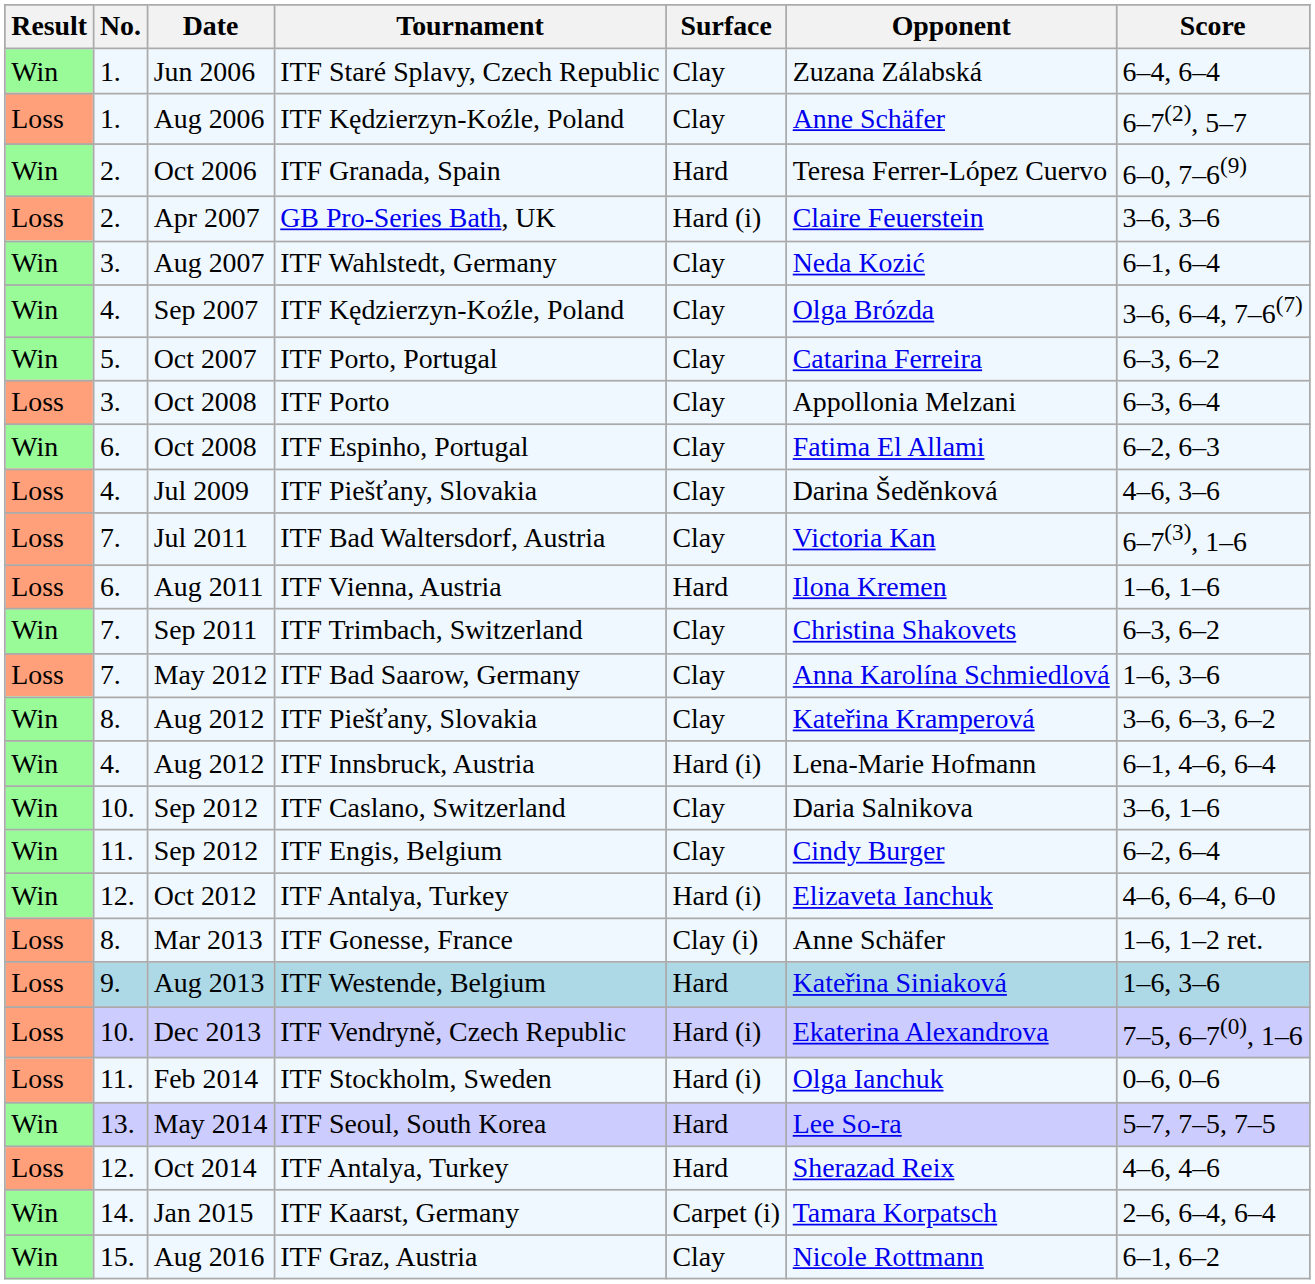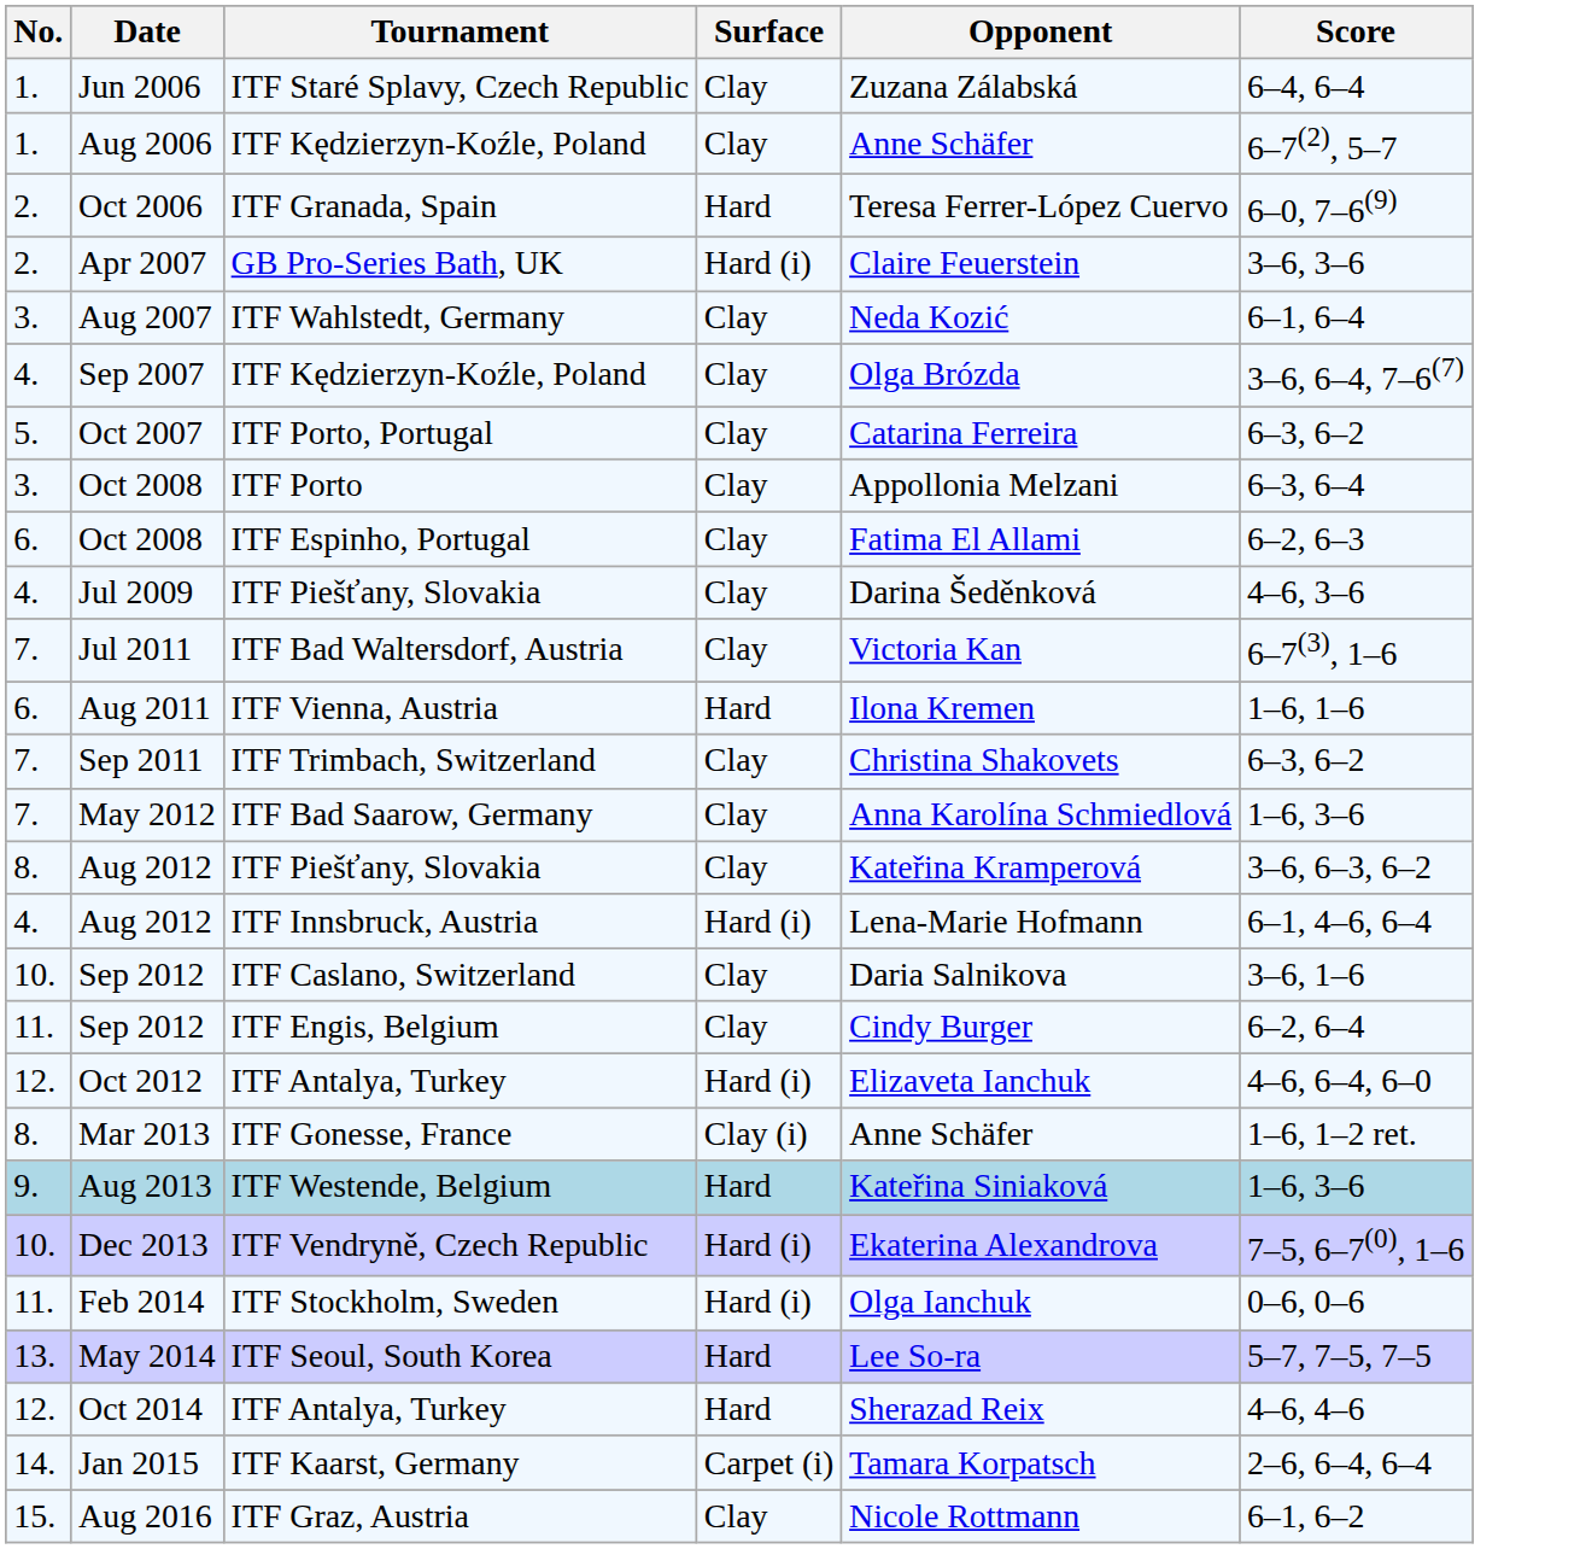 <table class="sortable wikitable">
 <tr>
-<th>Result</th>
 <th class="unsortable">No.</th>
 <th>Date</th>
 <th>Tournament</th>
 <th>Surface</th>
 <th>Opponent</th>
 <th class="unsortable">Score</th>
 </tr>
 <tr style="background:#f0f8ff;">
-<td style="background:#98fb98;">Win</td>
 <td>1.</td>
 <td>Jun 2006</td>
 <td>ITF Staré Splavy, Czech Republic</td>
 <td>Clay</td>
 <td> Zuzana Zálabská</td>
 <td>6–4, 6–4</td>
 </tr>
 <tr style="background:#f0f8ff;">
-<td style="background:#ffa07a;">Loss</td>
 <td>1.</td>
 <td>Aug 2006</td>
 <td>ITF Kędzierzyn-Koźle, Poland</td>
 <td>Clay</td>
 <td> <a href='#'>Anne Schäfer</a></td>
 <td>6–7<sup>(2)</sup>, 5–7</td>
 </tr>
 <tr style="background:#f0f8ff;">
-<td style="background:#98fb98;">Win</td>
 <td>2.</td>
 <td>Oct 2006</td>
 <td>ITF Granada, Spain</td>
 <td>Hard</td>
 <td> Teresa Ferrer-López Cuervo</td>
 <td>6–0, 7–6<sup>(9)</sup></td>
 </tr>
 <tr style="background:#f0f8ff;">
-<td style="background:#ffa07a;">Loss</td>
 <td>2.</td>
 <td>Apr 2007</td>
 <td><a href='#'>GB Pro-Series Bath</a>, UK</td>
 <td>Hard (i)</td>
 <td> <a href='#'>Claire Feuerstein</a></td>
 <td>3–6, 3–6</td>
 </tr>
 <tr style="background:#f0f8ff;">
-<td style="background:#98fb98;">Win</td>
 <td>3.</td>
 <td>Aug 2007</td>
 <td>ITF Wahlstedt, Germany</td>
 <td>Clay</td>
 <td> <a href='#'>Neda Kozić</a></td>
 <td>6–1, 6–4</td>
 </tr>
 <tr style="background:#f0f8ff;">
-<td style="background:#98fb98;">Win</td>
 <td>4.</td>
 <td>Sep 2007</td>
 <td>ITF Kędzierzyn-Koźle, Poland</td>
 <td>Clay</td>
 <td> <a href='#'>Olga Brózda</a></td>
 <td>3–6, 6–4, 7–6<sup>(7)</sup></td>
 </tr>
 <tr style="background:#f0f8ff;">
-<td style="background:#98fb98;">Win</td>
 <td>5.</td>
 <td>Oct 2007</td>
 <td>ITF Porto, Portugal</td>
 <td>Clay</td>
 <td> <a href='#'>Catarina Ferreira</a></td>
 <td>6–3, 6–2</td>
 </tr>
 <tr style="background:#f0f8ff;">
-<td style="background:#ffa07a;">Loss</td>
 <td>3.</td>
 <td>Oct 2008</td>
 <td>ITF Porto</td>
 <td>Clay</td>
 <td> Appollonia Melzani</td>
 <td>6–3, 6–4</td>
 </tr>
 <tr style="background:#f0f8ff;">
-<td style="background:#98fb98;">Win</td>
 <td>6.</td>
 <td>Oct 2008</td>
 <td>ITF Espinho, Portugal</td>
 <td>Clay</td>
 <td> <a href='#'>Fatima El Allami</a></td>
 <td>6–2, 6–3</td>
 </tr>
 <tr style="background:#f0f8ff;">
-<td style="background:#ffa07a;">Loss</td>
 <td>4.</td>
 <td>Jul 2009</td>
 <td>ITF Piešťany, Slovakia</td>
 <td>Clay</td>
 <td> Darina Šeděnková</td>
 <td>4–6, 3–6</td>
 </tr>
 <tr style="background:#f0f8ff;">
-<td style="background:#ffa07a;">Loss</td>
 <td>7.</td>
 <td>Jul 2011</td>
 <td>ITF Bad Waltersdorf, Austria</td>
 <td>Clay</td>
 <td> <a href='#'>Victoria Kan</a></td>
 <td>6–7<sup>(3)</sup>, 1–6</td>
 </tr>
 <tr style="background:#f0f8ff;">
-<td style="background:#ffa07a;">Loss</td>
 <td>6.</td>
 <td>Aug 2011</td>
 <td>ITF Vienna, Austria</td>
 <td>Hard</td>
 <td> <a href='#'>Ilona Kremen</a></td>
 <td>1–6, 1–6</td>
 </tr>
 <tr style="background:#f0f8ff;">
-<td style="background:#98fb98;">Win</td>
 <td>7.</td>
 <td>Sep 2011</td>
 <td>ITF Trimbach, Switzerland</td>
 <td>Clay</td>
 <td> <a href='#'>Christina Shakovets</a></td>
 <td>6–3, 6–2</td>
 </tr>
 <tr style="background:#f0f8ff;">
-<td style="background:#ffa07a;">Loss</td>
 <td>7.</td>
 <td>May 2012</td>
 <td>ITF Bad Saarow, Germany</td>
 <td>Clay</td>
 <td> <a href='#'>Anna Karolína Schmiedlová</a></td>
 <td>1–6, 3–6</td>
 </tr>
 <tr style="background:#f0f8ff;">
-<td style="background:#98fb98;">Win</td>
 <td>8.</td>
 <td>Aug 2012</td>
 <td>ITF Piešťany, Slovakia</td>
 <td>Clay</td>
 <td> <a href='#'>Kateřina Kramperová</a></td>
 <td>3–6, 6–3, 6–2</td>
 </tr>
 <tr style="background:#f0f8ff;">
-<td style="background:#98fb98;">Win</td>
 <td>4.</td>
 <td>Aug 2012</td>
 <td>ITF Innsbruck, Austria</td>
 <td>Hard (i)</td>
 <td> Lena-Marie Hofmann</td>
 <td>6–1, 4–6, 6–4</td>
 </tr>
 <tr style="background:#f0f8ff;">
-<td style="background:#98fb98;">Win</td>
 <td>10.</td>
 <td>Sep 2012</td>
 <td>ITF Caslano, Switzerland</td>
 <td>Clay</td>
 <td> Daria Salnikova</td>
 <td>3–6, 1–6</td>
 </tr>
 <tr style="background:#f0f8ff;">
-<td style="background:#98fb98;">Win</td>
 <td>11.</td>
 <td>Sep 2012</td>
 <td>ITF Engis, Belgium</td>
 <td>Clay</td>
 <td> <a href='#'>Cindy Burger</a></td>
 <td>6–2, 6–4</td>
 </tr>
 <tr style="background:#f0f8ff;">
-<td style="background:#98fb98;">Win</td>
 <td>12.</td>
 <td>Oct 2012</td>
 <td>ITF Antalya, Turkey</td>
 <td>Hard (i)</td>
 <td> <a href='#'>Elizaveta Ianchuk</a></td>
 <td>4–6, 6–4, 6–0</td>
 </tr>
 <tr style="background:#f0f8ff;">
-<td style="background:#ffa07a;">Loss</td>
 <td>8.</td>
 <td>Mar 2013</td>
 <td>ITF Gonesse, France</td>
 <td>Clay (i)</td>
 <td> Anne Schäfer</td>
 <td>1–6, 1–2 ret.</td>
 </tr>
 <tr style="background:lightblue;">
-<td style="background:#ffa07a;">Loss</td>
 <td>9.</td>
 <td>Aug 2013</td>
 <td>ITF Westende, Belgium</td>
 <td>Hard</td>
 <td> <a href='#'>Kateřina Siniaková</a></td>
 <td>1–6, 3–6</td>
 </tr>
 <tr style="background:#ccccff;">
-<td style="background:#ffa07a;">Loss</td>
 <td>10.</td>
 <td>Dec 2013</td>
 <td>ITF Vendryně, Czech Republic</td>
 <td>Hard (i)</td>
 <td> <a href='#'>Ekaterina Alexandrova</a></td>
 <td>7–5, 6–7<sup>(0)</sup>, 1–6</td>
 </tr>
 <tr style="background:#f0f8ff;">
-<td style="background:#ffa07a;">Loss</td>
 <td>11.</td>
 <td>Feb 2014</td>
 <td>ITF Stockholm, Sweden</td>
 <td>Hard (i)</td>
 <td> <a href='#'>Olga Ianchuk</a></td>
 <td>0–6, 0–6</td>
 </tr>
 <tr style="background:#ccccff;">
-<td style="background:#98fb98;">Win</td>
 <td>13.</td>
 <td>May 2014</td>
 <td>ITF Seoul, South Korea</td>
 <td>Hard</td>
 <td> <a href='#'>Lee So-ra</a></td>
 <td>5–7, 7–5, 7–5</td>
 </tr>
 <tr style="background:#f0f8ff;">
-<td style="background:#ffa07a;">Loss</td>
 <td>12.</td>
 <td>Oct 2014</td>
 <td>ITF Antalya, Turkey</td>
 <td>Hard</td>
 <td> <a href='#'>Sherazad Reix</a></td>
 <td>4–6, 4–6</td>
 </tr>
 <tr style="background:#f0f8ff;">
-<td style="background:#98fb98;">Win</td>
 <td>14.</td>
 <td>Jan 2015</td>
 <td>ITF Kaarst, Germany</td>
 <td>Carpet (i)</td>
 <td> <a href='#'>Tamara Korpatsch</a></td>
 <td>2–6, 6–4, 6–4</td>
 </tr>
 <tr style="background:#f0f8ff;">
-<td style="background:#98fb98;">Win</td>
 <td>15.</td>
 <td>Aug 2016</td>
 <td>ITF Graz, Austria</td>
 <td>Clay</td>
 <td> <a href='#'>Nicole Rottmann</a></td>
 <td>6–1, 6–2</td>
 </tr>
 </table>
